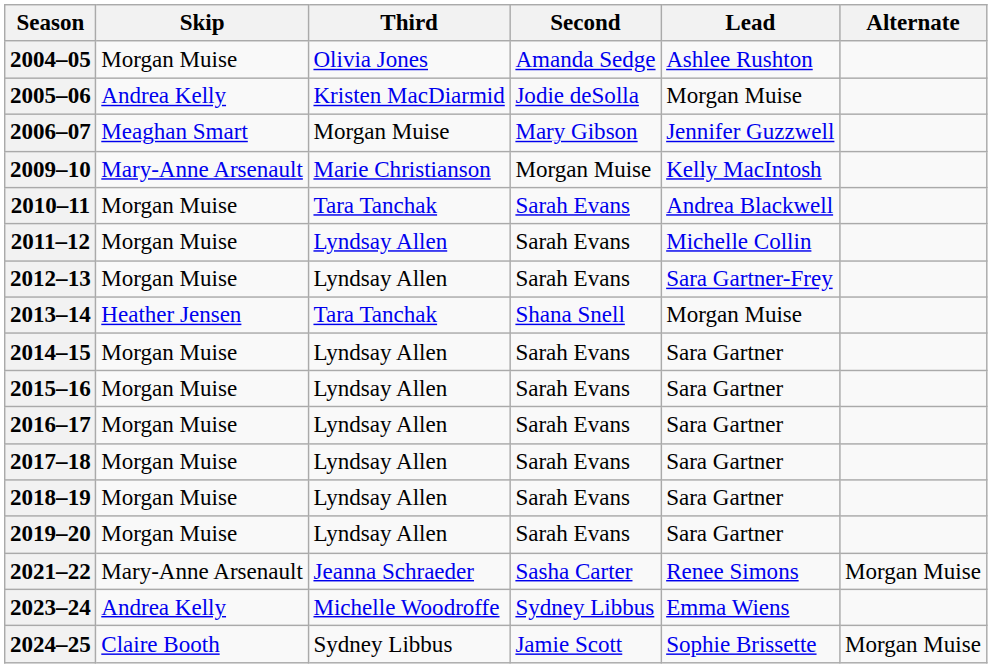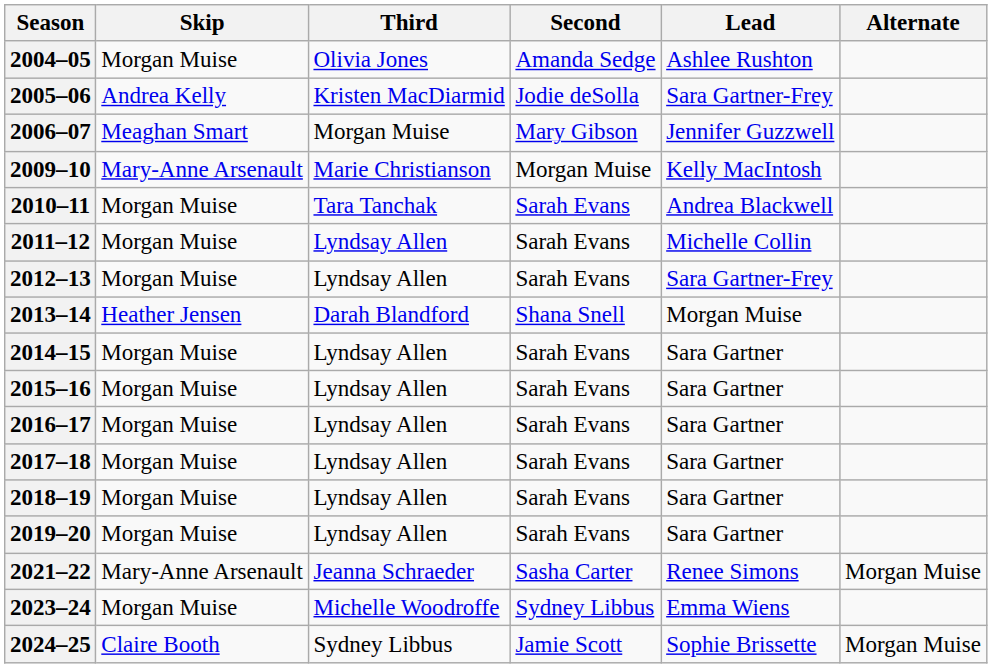 <table class="wikitable">
 <tr>
 <th scope="col">Season</th>
 <th scope="col">Skip</th>
 <th scope="col">Third</th>
 <th scope="col">Second</th>
 <th scope="col">Lead</th>
 <th>Alternate</th>
 </tr>
 <tr>
 <th scope="row">2004–05</th>
 <td>Morgan Muise</td>
 <td><a href='#'>Olivia Jones</a></td>
 <td><a href='#'>Amanda Sedge</a></td>
 <td><a href='#'>Ashlee Rushton</a></td>
 <td></td>
 </tr>
 <tr>
 <th scope="row">2005–06</th>
 <td><a href='#'>Andrea Kelly</a></td>
 <td><a href='#'>Kristen MacDiarmid</a></td>
 <td><a href='#'>Jodie deSolla</a></td>
-<td>Morgan Muise</td>
+<td><a href='#'>Sara Gartner-Frey</a></td>
 <td></td>
 </tr>
 <tr>
 <th scope="row">2006–07</th>
 <td><a href='#'>Meaghan Smart</a></td>
 <td>Morgan Muise</td>
 <td><a href='#'>Mary Gibson</a></td>
 <td><a href='#'>Jennifer Guzzwell</a></td>
 <td></td>
 </tr>
 <tr>
 <th scope="row">2009–10</th>
 <td><a href='#'>Mary-Anne Arsenault</a></td>
 <td><a href='#'>Marie Christianson</a></td>
 <td>Morgan Muise</td>
 <td><a href='#'>Kelly MacIntosh</a></td>
 <td></td>
 </tr>
 <tr>
 <th scope="row">2010–11</th>
 <td>Morgan Muise</td>
 <td><a href='#'>Tara Tanchak</a></td>
 <td><a href='#'>Sarah Evans</a></td>
 <td><a href='#'>Andrea Blackwell</a></td>
 <td></td>
 </tr>
 <tr>
 <th scope="row">2011–12</th>
 <td>Morgan Muise</td>
 <td><a href='#'>Lyndsay Allen</a></td>
 <td>Sarah Evans</td>
 <td><a href='#'>Michelle Collin</a></td>
 <td></td>
 </tr>
 <tr>
 <th scope="row">2012–13</th>
 <td>Morgan Muise</td>
 <td>Lyndsay Allen</td>
 <td>Sarah Evans</td>
 <td><a href='#'>Sara Gartner-Frey</a></td>
 <td></td>
 </tr>
 <tr>
 <th scope="row">2013–14</th>
 <td><a href='#'>Heather Jensen</a></td>
-<td><a href='#'>Tara Tanchak</a></td>
+<td><a href='#'>Darah Blandford</a></td>
 <td><a href='#'>Shana Snell</a></td>
 <td>Morgan Muise</td>
 <td></td>
 </tr>
 <tr>
 <th scope="row">2014–15</th>
 <td>Morgan Muise</td>
 <td>Lyndsay Allen</td>
 <td>Sarah Evans</td>
 <td>Sara Gartner</td>
 <td></td>
 </tr>
 <tr>
 <th scope="row">2015–16</th>
 <td>Morgan Muise</td>
 <td>Lyndsay Allen</td>
 <td>Sarah Evans</td>
 <td>Sara Gartner</td>
 <td></td>
 </tr>
 <tr>
 <th scope="row">2016–17</th>
 <td>Morgan Muise</td>
 <td>Lyndsay Allen</td>
 <td>Sarah Evans</td>
 <td>Sara Gartner</td>
 <td></td>
 </tr>
 <tr>
 <th scope="row">2017–18</th>
 <td>Morgan Muise</td>
 <td>Lyndsay Allen</td>
 <td>Sarah Evans</td>
 <td>Sara Gartner</td>
 <td></td>
 </tr>
 <tr>
 <th scope="row">2018–19</th>
 <td>Morgan Muise</td>
 <td>Lyndsay Allen</td>
 <td>Sarah Evans</td>
 <td>Sara Gartner</td>
 <td></td>
 </tr>
 <tr>
 <th scope="row">2019–20</th>
 <td>Morgan Muise</td>
 <td>Lyndsay Allen</td>
 <td>Sarah Evans</td>
 <td>Sara Gartner</td>
 <td></td>
 </tr>
 <tr>
 <th scope="row">2021–22</th>
 <td>Mary-Anne Arsenault</td>
 <td><a href='#'>Jeanna Schraeder</a></td>
 <td><a href='#'>Sasha Carter</a></td>
 <td><a href='#'>Renee Simons</a></td>
 <td>Morgan Muise</td>
 </tr>
 <tr>
 <th scope="row">2023–24</th>
-<td><a href='#'>Andrea Kelly</a></td>
+<td>Morgan Muise</td>
 <td><a href='#'>Michelle Woodroffe</a></td>
 <td><a href='#'>Sydney Libbus</a></td>
 <td><a href='#'>Emma Wiens</a></td>
 <td></td>
 </tr>
 <tr>
 <th scope="row">2024–25</th>
 <td><a href='#'>Claire Booth</a></td>
 <td>Sydney Libbus</td>
 <td><a href='#'>Jamie Scott</a></td>
 <td><a href='#'>Sophie Brissette</a></td>
 <td>Morgan Muise</td>
 </tr>
 </table>
